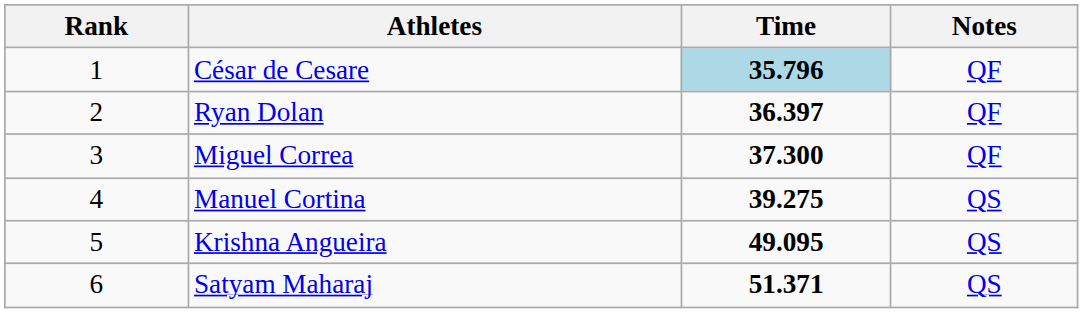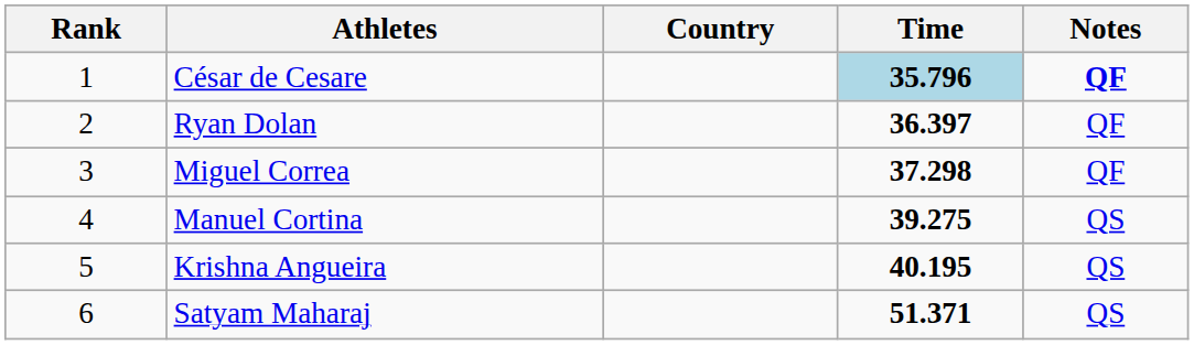 <table class="wikitable" width=50% style="text-align:center">
 <tr>
 <th>Rank</th>
 <th>Athletes</th>
+<th>Country</th>
 <th>Time</th>
 <th>Notes</th>
 </tr>
 <tr>
 <td>1</td>
 <td align=left><a href='#'>César de Cesare</a></td>
+<td align=left></td>
 <td style="background: lightblue;"><strong>35.796</strong></td>
-<td><a href='#'>QF</a></td>
+<td><strong><a href='#'>QF</a></strong></td>
 </tr>
 <tr>
 <td>2</td>
 <td align=left><a href='#'>Ryan Dolan</a></td>
+<td align=left></td>
 <td><strong>36.397</strong></td>
 <td><a href='#'>QF</a></td>
 </tr>
 <tr>
 <td>3</td>
 <td align=left><a href='#'>Miguel Correa</a></td>
-<td><strong>37.300</strong></td>
+<td align=left></td>
+<td><strong>37.298</strong></td>
 <td><a href='#'>QF</a></td>
 </tr>
 <tr>
 <td>4</td>
 <td align=left><a href='#'>Manuel Cortina</a></td>
+<td align=left></td>
 <td><strong>39.275</strong></td>
 <td><a href='#'>QS</a></td>
 </tr>
 <tr>
 <td>5</td>
 <td align=left><a href='#'>Krishna Angueira</a></td>
-<td><strong>49.095</strong></td>
+<td align=left></td>
+<td><strong>40.195</strong></td>
 <td><a href='#'>QS</a></td>
 </tr>
 <tr>
 <td>6</td>
 <td align=left><a href='#'>Satyam Maharaj</a></td>
+<td align=left></td>
 <td><strong>51.371</strong></td>
 <td><a href='#'>QS</a></td>
 </tr>
 </table>
